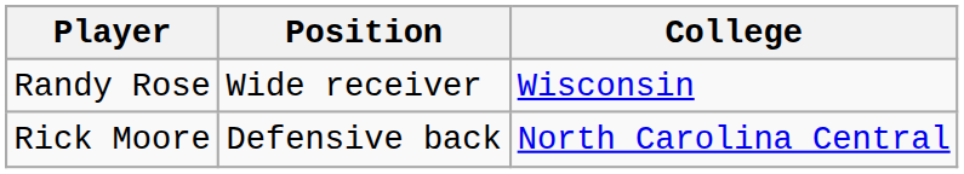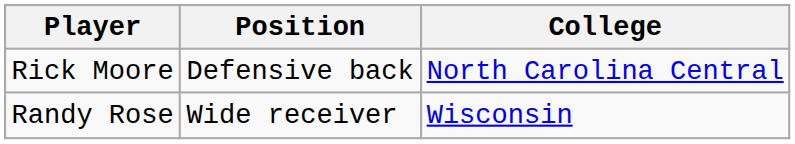 <table class="wikitable">
 <tr>
 <th>Player</th>
 <th>Position</th>
 <th>College</th>
 </tr>
 <tr>
+<td>Rick Moore</td>
+<td>Defensive back</td>
+<td><a href='#'>North Carolina Central</a></td>
+</tr>
+<tr>
 <td>Randy Rose</td>
 <td>Wide receiver</td>
 <td><a href='#'>Wisconsin</a></td>
 </tr>
-<tr>
-<td>Rick Moore</td>
-<td>Defensive back</td>
-<td><a href='#'>North Carolina Central</a></td>
-</tr>
 </table>
